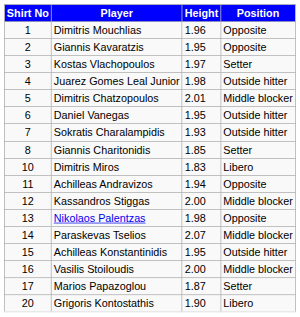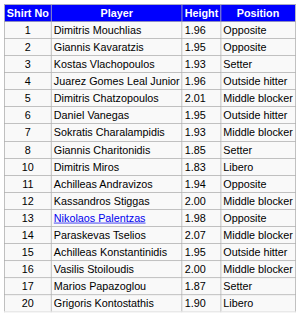 <table class=wikitable bgcolor="#f7f8ff" cellpadding="3" cellspacing="0" border="1" style="font-size: 95%; border: white solid 1px; border-collapse: collapse;">
 <tr style="color: #FFFFFF;background:#0000FF">
 <td align=center><strong>Shirt No</strong></td>
 <td align=center><strong>Player</strong></td>
 <td align=center><strong>Height</strong></td>
 <td align=center><strong>Position</strong></td>
 </tr>
 <tr>
 <td align="center">1</td>
 <td> Dimitris Mouchlias</td>
 <td>1.96</td>
 <td>Opposite</td>
 </tr>
 <tr>
 <td align="center">2</td>
 <td> Giannis Kavaratzis</td>
 <td>1.95</td>
 <td>Opposite</td>
 </tr>
 <tr>
 <td align="center">3</td>
 <td> Kostas Vlachopoulos</td>
-<td>1.97</td>
+<td>1.93</td>
 <td>Setter</td>
 </tr>
 <tr>
 <td align="center">4</td>
 <td> Juarez Gomes Leal Junior</td>
-<td>1.98</td>
+<td>1.96</td>
 <td>Outside hitter</td>
 </tr>
 <tr>
 <td align="center">5</td>
 <td> Dimitris Chatzopoulos</td>
 <td>2.01</td>
 <td>Middle blocker</td>
 </tr>
 <tr>
 <td align="center">6</td>
 <td> Daniel Vanegas</td>
 <td>1.95</td>
 <td>Outside hitter</td>
 </tr>
 <tr>
 <td align="center">7</td>
 <td> Sokratis Charalampidis</td>
 <td>1.93</td>
-<td>Outside hitter</td>
+<td>Middle blocker</td>
 </tr>
 <tr>
 <td align="center">8</td>
 <td> Giannis Charitonidis</td>
 <td>1.85</td>
 <td>Setter</td>
 </tr>
 <tr>
 <td align="center">10</td>
 <td> Dimitris Miros</td>
 <td>1.83</td>
 <td>Libero</td>
 </tr>
 <tr>
 <td align="center">11</td>
 <td> Achilleas Andravizos</td>
 <td>1.94</td>
 <td>Opposite</td>
 </tr>
 <tr>
 <td align="center">12</td>
 <td> Kassandros Stiggas</td>
 <td>2.00</td>
 <td>Middle blocker</td>
 </tr>
 <tr>
 <td align="center">13</td>
 <td> <a href='#'>Nikolaos Palentzas</a></td>
 <td>1.98</td>
 <td>Opposite</td>
 </tr>
 <tr>
 <td align="center">14</td>
 <td> Paraskevas Tselios</td>
 <td>2.07</td>
 <td>Middle blocker</td>
 </tr>
 <tr>
 <td align="center">15</td>
 <td> Achilleas Konstantinidis</td>
 <td>1.95</td>
 <td>Outside hitter</td>
 </tr>
 <tr>
 <td align="center">16</td>
 <td> Vasilis Stoiloudis</td>
 <td>2.00</td>
 <td>Middle blocker</td>
 </tr>
 <tr>
 <td align="center">17</td>
 <td> Marios Papazoglou</td>
 <td>1.87</td>
 <td>Setter</td>
 </tr>
 <tr>
 <td align="center">20</td>
 <td> Grigoris Kontostathis</td>
 <td>1.90</td>
 <td>Libero</td>
 </tr>
 <tr>
 </tr>
 </table>
